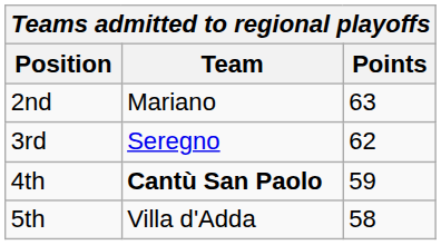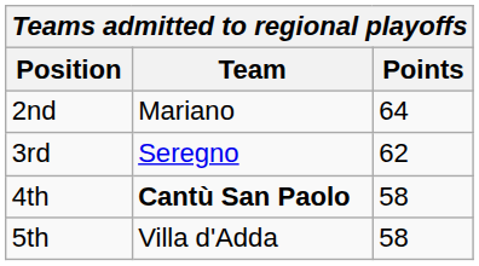 <table class="wikitable">
 <tr>
 <th colspan="3"><em>Teams admitted to regional playoffs</em></th>
 </tr>
 <tr>
 <th>Position</th>
 <th>Team</th>
 <th>Points</th>
 </tr>
 <tr>
 <td>2nd</td>
 <td>Mariano</td>
-<td>63</td>
+<td>64</td>
 </tr>
 <tr>
 <td>3rd</td>
 <td><a href='#'>Seregno</a></td>
 <td>62</td>
 </tr>
 <tr>
 <td>4th</td>
 <td><strong>Cantù San Paolo</strong></td>
-<td>59</td>
+<td>58</td>
 </tr>
 <tr>
 <td>5th</td>
 <td>Villa d'Adda</td>
 <td>58</td>
 </tr>
 </table>
